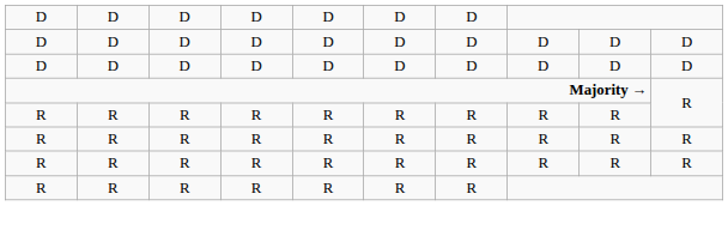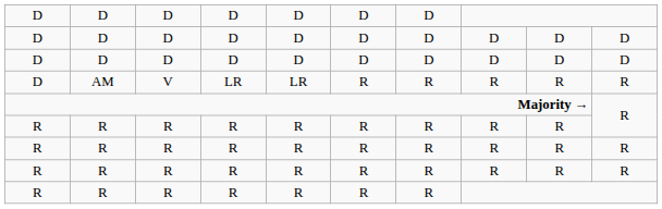 <table class="wikitable" style="text-align:center" width=750px>
 <tr>
 <td>D</td>
 <td>D</td>
 <td>D</td>
 <td>D</td>
 <td>D</td>
 <td>D</td>
 <td>D</td>
 <td colspan=3> </td>
 </tr>
 <tr>
 <td width=50px >D</td>
 <td width=50px >D</td>
 <td width=50px >D</td>
 <td width=50px >D</td>
 <td width=50px >D</td>
 <td width=50px >D</td>
 <td width=50px >D</td>
 <td width=50px >D<br></td>
 <td width=50px >D<br></td>
 <td width=50px >D<br></td>
 </tr>
 <tr>
 <td>D<br></td>
 <td>D<br></td>
 <td>D<br></td>
 <td>D<br></td>
 <td>D<br></td>
 <td>D<br></td>
 <td>D<br></td>
 <td>D<br></td>
 <td>D<br></td>
 <td>D<br></td>
+</tr>
+<tr>
+<td>D<br></td>
+<td>AM<br></td>
+<td>V</td>
+<td>LR</td>
+<td>LR</td>
+<td>R<br></td>
+<td>R<br></td>
+<td>R<br></td>
+<td>R<br></td>
+<td>R<br></td>
 </tr>
 <tr>
 <td colspan=9 align=right><strong>Majority →</strong></td>
 <td rowspan=2 >R<br></td>
 </tr>
 <tr>
 <td>R</td>
 <td>R</td>
 <td>R</td>
 <td>R</td>
 <td>R</td>
 <td>R<br></td>
 <td>R<br></td>
 <td>R<br></td>
 <td>R<br></td>
 </tr>
 <tr>
 <td>R</td>
 <td>R</td>
 <td>R</td>
 <td>R</td>
 <td>R</td>
 <td>R</td>
 <td>R</td>
 <td>R</td>
 <td>R</td>
 <td>R</td>
 </tr>
 <tr>
 <td>R</td>
 <td>R</td>
 <td>R</td>
 <td>R</td>
 <td>R</td>
 <td>R</td>
 <td>R</td>
 <td>R</td>
 <td>R</td>
 <td>R</td>
 </tr>
 <tr>
 <td>R</td>
 <td>R</td>
 <td>R</td>
 <td>R</td>
 <td>R</td>
 <td>R</td>
 <td>R</td>
 <td colspan=3> </td>
 </tr>
 </table>
